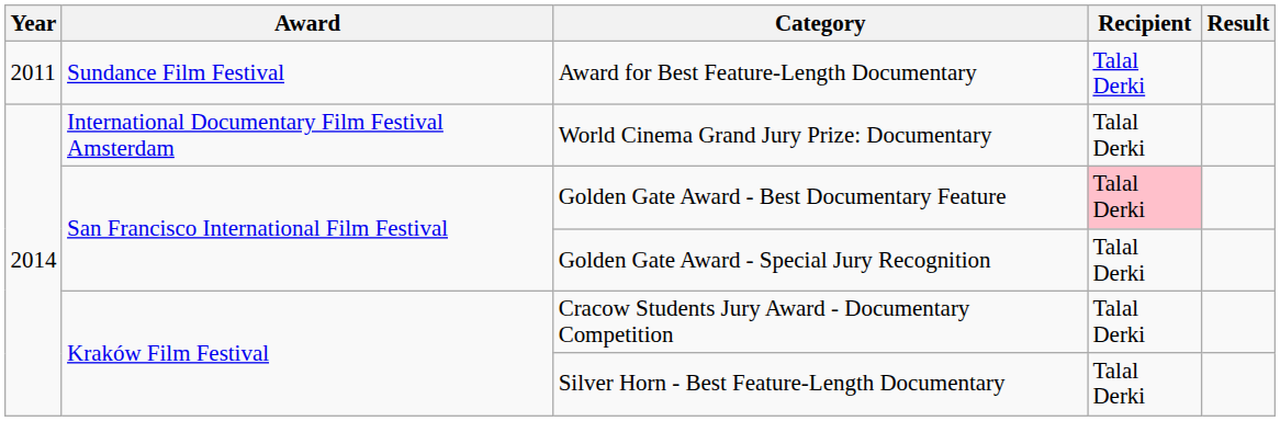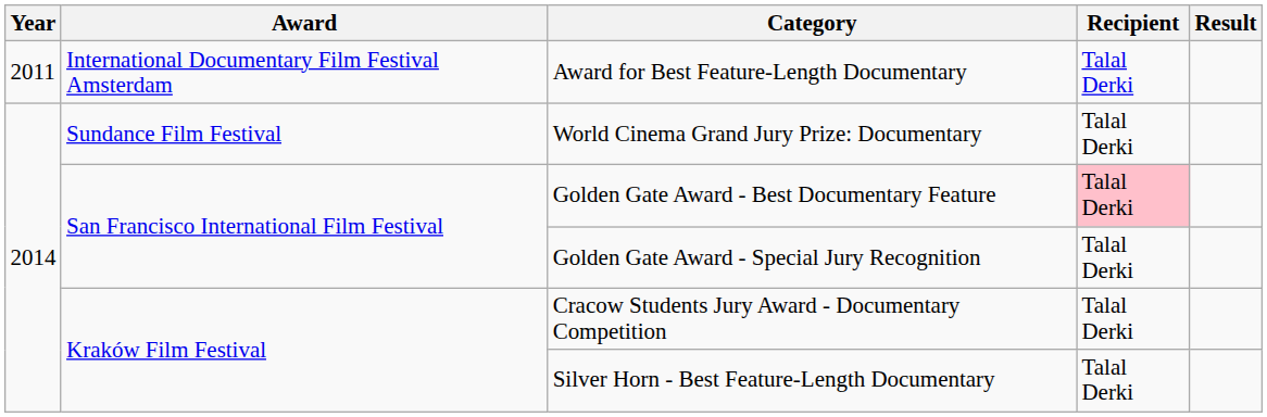 <table class="wikitable sortable" style="margin:1em auto;">
 <tr>
 <th>Year</th>
 <th>Award</th>
 <th>Category</th>
 <th>Recipient</th>
 <th>Result</th>
 </tr>
 <tr>
 <td>2011</td>
-<td><a href='#'>Sundance Film Festival</a></td>
+<td><a href='#'>International Documentary Film Festival Amsterdam</a></td>
 <td>Award for Best Feature-Length Documentary</td>
 <td><a href='#'>Talal Derki</a></td>
 <td></td>
 </tr>
 <tr>
 <td rowspan=5>2014</td>
-<td><a href='#'>International Documentary Film Festival Amsterdam</a></td>
+<td><a href='#'>Sundance Film Festival</a></td>
 <td>World Cinema Grand Jury Prize: Documentary</td>
 <td>Talal Derki</td>
 <td></td>
 </tr>
 <tr>
 <td rowspan=2><a href='#'>San Francisco International Film Festival</a></td>
 <td>Golden Gate Award - Best Documentary Feature</td>
 <td style="background: pink;">Talal Derki</td>
 <td></td>
 </tr>
 <tr>
 <td>Golden Gate Award - Special Jury Recognition</td>
 <td>Talal Derki</td>
 <td></td>
 </tr>
 <tr>
 <td rowspan=2><a href='#'>Kraków Film Festival</a></td>
 <td>Cracow Students Jury Award - Documentary Competition</td>
 <td>Talal Derki</td>
 <td></td>
 </tr>
 <tr>
 <td>Silver Horn - Best Feature-Length Documentary</td>
 <td>Talal Derki</td>
 <td></td>
 </tr>
 </table>
